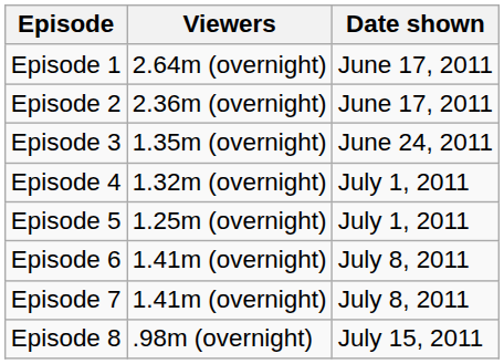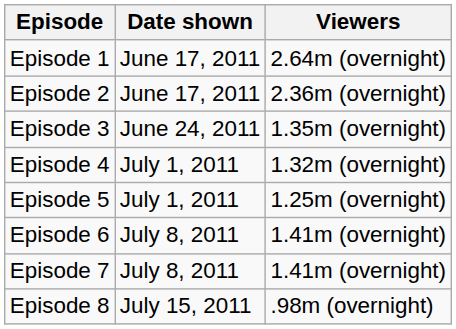 <table class="wikitable">
 <tr style="background:#e0e0e0;">
 <th>Episode</th>
+<th>Date shown</th>
 <th>Viewers</th>
-<th>Date shown</th>
 </tr>
 <tr style="background:#f9f9f9;">
 <td>Episode 1</td>
+<td>June 17, 2011</td>
 <td>2.64m (overnight)</td>
-<td>June 17, 2011</td>
 </tr>
 <tr style="background:#f9f9f9;">
 <td>Episode 2</td>
+<td>June 17, 2011</td>
 <td>2.36m (overnight)</td>
-<td>June 17, 2011</td>
 </tr>
 <tr style="background:#f9f9f9;">
 <td>Episode 3</td>
+<td>June 24, 2011</td>
 <td>1.35m (overnight)</td>
-<td>June 24, 2011</td>
 </tr>
 <tr style="background:#f9f9f9;">
 <td>Episode 4</td>
+<td>July 1, 2011</td>
 <td>1.32m (overnight)</td>
-<td>July 1, 2011</td>
 </tr>
 <tr style="background:#f9f9f9;">
 <td>Episode 5</td>
+<td>July 1, 2011</td>
 <td>1.25m (overnight)</td>
-<td>July 1, 2011</td>
 </tr>
 <tr style="background:#f9f9f9;">
 <td>Episode 6</td>
+<td>July 8, 2011</td>
 <td>1.41m (overnight)</td>
-<td>July 8, 2011</td>
 </tr>
 <tr style="background:#f9f9f9;">
 <td>Episode 7</td>
+<td>July 8, 2011</td>
 <td>1.41m (overnight)</td>
-<td>July 8, 2011</td>
 </tr>
 <tr style="background:#f9f9f9;">
 <td>Episode 8</td>
+<td>July 15, 2011</td>
 <td>.98m (overnight)</td>
-<td>July 15, 2011</td>
 </tr>
 </table>
